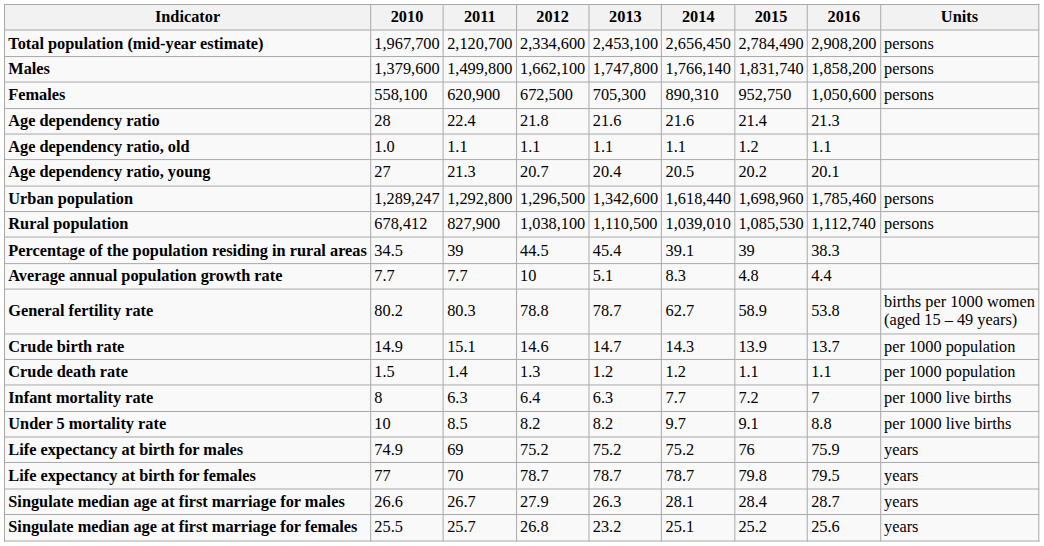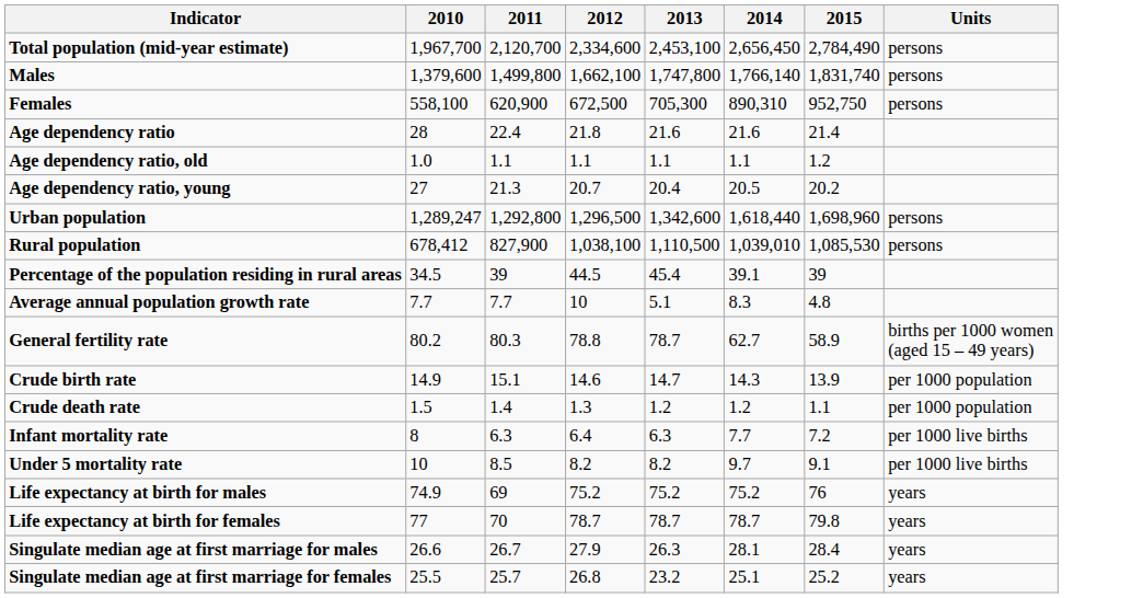 <table class="wikitable sortable">
 <tr>
 <th>Indicator</th>
 <th>2010</th>
 <th>2011</th>
 <th>2012</th>
 <th>2013</th>
 <th>2014</th>
 <th>2015</th>
-<th>2016</th>
 <th>Units</th>
 </tr>
 <tr>
 <td><strong>Total population (mid-year estimate)</strong></td>
 <td>1,967,700</td>
 <td>2,120,700</td>
 <td>2,334,600</td>
 <td>2,453,100</td>
 <td>2,656,450</td>
 <td>2,784,490</td>
-<td>2,908,200</td>
 <td>persons</td>
 </tr>
 <tr>
 <td><strong>Males</strong></td>
 <td>1,379,600</td>
 <td>1,499,800</td>
 <td>1,662,100</td>
 <td>1,747,800</td>
 <td>1,766,140</td>
 <td>1,831,740</td>
-<td>1,858,200</td>
 <td>persons</td>
 </tr>
 <tr>
 <td><strong>Females</strong></td>
 <td>558,100</td>
 <td>620,900</td>
 <td>672,500</td>
 <td>705,300</td>
 <td>890,310</td>
 <td>952,750</td>
-<td>1,050,600</td>
 <td>persons</td>
 </tr>
 <tr>
 <td><strong>Age dependency ratio</strong></td>
 <td>28</td>
 <td>22.4</td>
 <td>21.8</td>
 <td>21.6</td>
 <td>21.6</td>
 <td>21.4</td>
-<td>21.3</td>
 <td></td>
 </tr>
 <tr>
 <td><strong>Age dependency ratio, old</strong></td>
 <td>1.0</td>
 <td>1.1</td>
 <td>1.1</td>
 <td>1.1</td>
 <td>1.1</td>
 <td>1.2</td>
-<td>1.1</td>
 <td></td>
 </tr>
 <tr>
 <td><strong>Age dependency ratio, young</strong></td>
 <td>27</td>
 <td>21.3</td>
 <td>20.7</td>
 <td>20.4</td>
 <td>20.5</td>
 <td>20.2</td>
-<td>20.1</td>
 <td></td>
 </tr>
 <tr>
 <td><strong>Urban population</strong></td>
 <td>1,289,247</td>
 <td>1,292,800</td>
 <td>1,296,500</td>
 <td>1,342,600</td>
 <td>1,618,440</td>
 <td>1,698,960</td>
-<td>1,785,460</td>
 <td>persons</td>
 </tr>
 <tr>
 <td><strong>Rural population</strong></td>
 <td>678,412</td>
 <td>827,900</td>
 <td>1,038,100</td>
 <td>1,110,500</td>
 <td>1,039,010</td>
 <td>1,085,530</td>
-<td>1,112,740</td>
 <td>persons</td>
 </tr>
 <tr>
 <td><strong>Percentage of the population residing in rural areas</strong></td>
 <td>34.5</td>
 <td>39</td>
 <td>44.5</td>
 <td>45.4</td>
 <td>39.1</td>
 <td>39</td>
-<td>38.3</td>
 <td></td>
 </tr>
 <tr>
 <td><strong>Average annual population growth rate</strong></td>
 <td>7.7</td>
 <td>7.7</td>
 <td>10</td>
 <td>5.1</td>
 <td>8.3</td>
 <td>4.8</td>
-<td>4.4</td>
 <td></td>
 </tr>
 <tr>
 <td><strong>General fertility rate</strong></td>
 <td>80.2</td>
 <td>80.3</td>
 <td>78.8</td>
 <td>78.7</td>
 <td>62.7</td>
 <td>58.9</td>
-<td>53.8</td>
 <td>births per 1000 women<br>(aged 15 – 49 years)</td>
 </tr>
 <tr>
 <td><strong>Crude birth rate</strong></td>
 <td>14.9</td>
 <td>15.1</td>
 <td>14.6</td>
 <td>14.7</td>
 <td>14.3</td>
 <td>13.9</td>
-<td>13.7</td>
 <td>per 1000 population</td>
 </tr>
 <tr>
 <td><strong>Crude death rate</strong></td>
 <td>1.5</td>
 <td>1.4</td>
 <td>1.3</td>
 <td>1.2</td>
 <td>1.2</td>
-<td>1.1</td>
 <td>1.1</td>
 <td>per 1000 population</td>
 </tr>
 <tr>
 <td><strong>Infant mortality rate</strong></td>
 <td>8</td>
 <td>6.3</td>
 <td>6.4</td>
 <td>6.3</td>
 <td>7.7</td>
 <td>7.2</td>
-<td>7</td>
 <td>per 1000 live births</td>
 </tr>
 <tr>
 <td><strong>Under 5 mortality rate</strong></td>
 <td>10</td>
 <td>8.5</td>
 <td>8.2</td>
 <td>8.2</td>
 <td>9.7</td>
 <td>9.1</td>
-<td>8.8</td>
 <td>per 1000 live births</td>
 </tr>
 <tr>
 <td><strong>Life expectancy at birth for males</strong></td>
 <td>74.9</td>
 <td>69</td>
 <td>75.2</td>
 <td>75.2</td>
 <td>75.2</td>
 <td>76</td>
-<td>75.9</td>
 <td>years</td>
 </tr>
 <tr>
 <td><strong>Life expectancy at birth for females</strong></td>
 <td>77</td>
 <td>70</td>
 <td>78.7</td>
 <td>78.7</td>
 <td>78.7</td>
 <td>79.8</td>
-<td>79.5</td>
 <td>years</td>
 </tr>
 <tr>
 <td><strong>Singulate median age at first marriage for males</strong></td>
 <td>26.6</td>
 <td>26.7</td>
 <td>27.9</td>
 <td>26.3</td>
 <td>28.1</td>
 <td>28.4</td>
-<td>28.7</td>
 <td>years</td>
 </tr>
 <tr>
 <td><strong>Singulate median age at first marriage for females</strong></td>
 <td>25.5</td>
 <td>25.7</td>
 <td>26.8</td>
 <td>23.2</td>
 <td>25.1</td>
 <td>25.2</td>
-<td>25.6</td>
 <td>years</td>
 </tr>
 </table>
